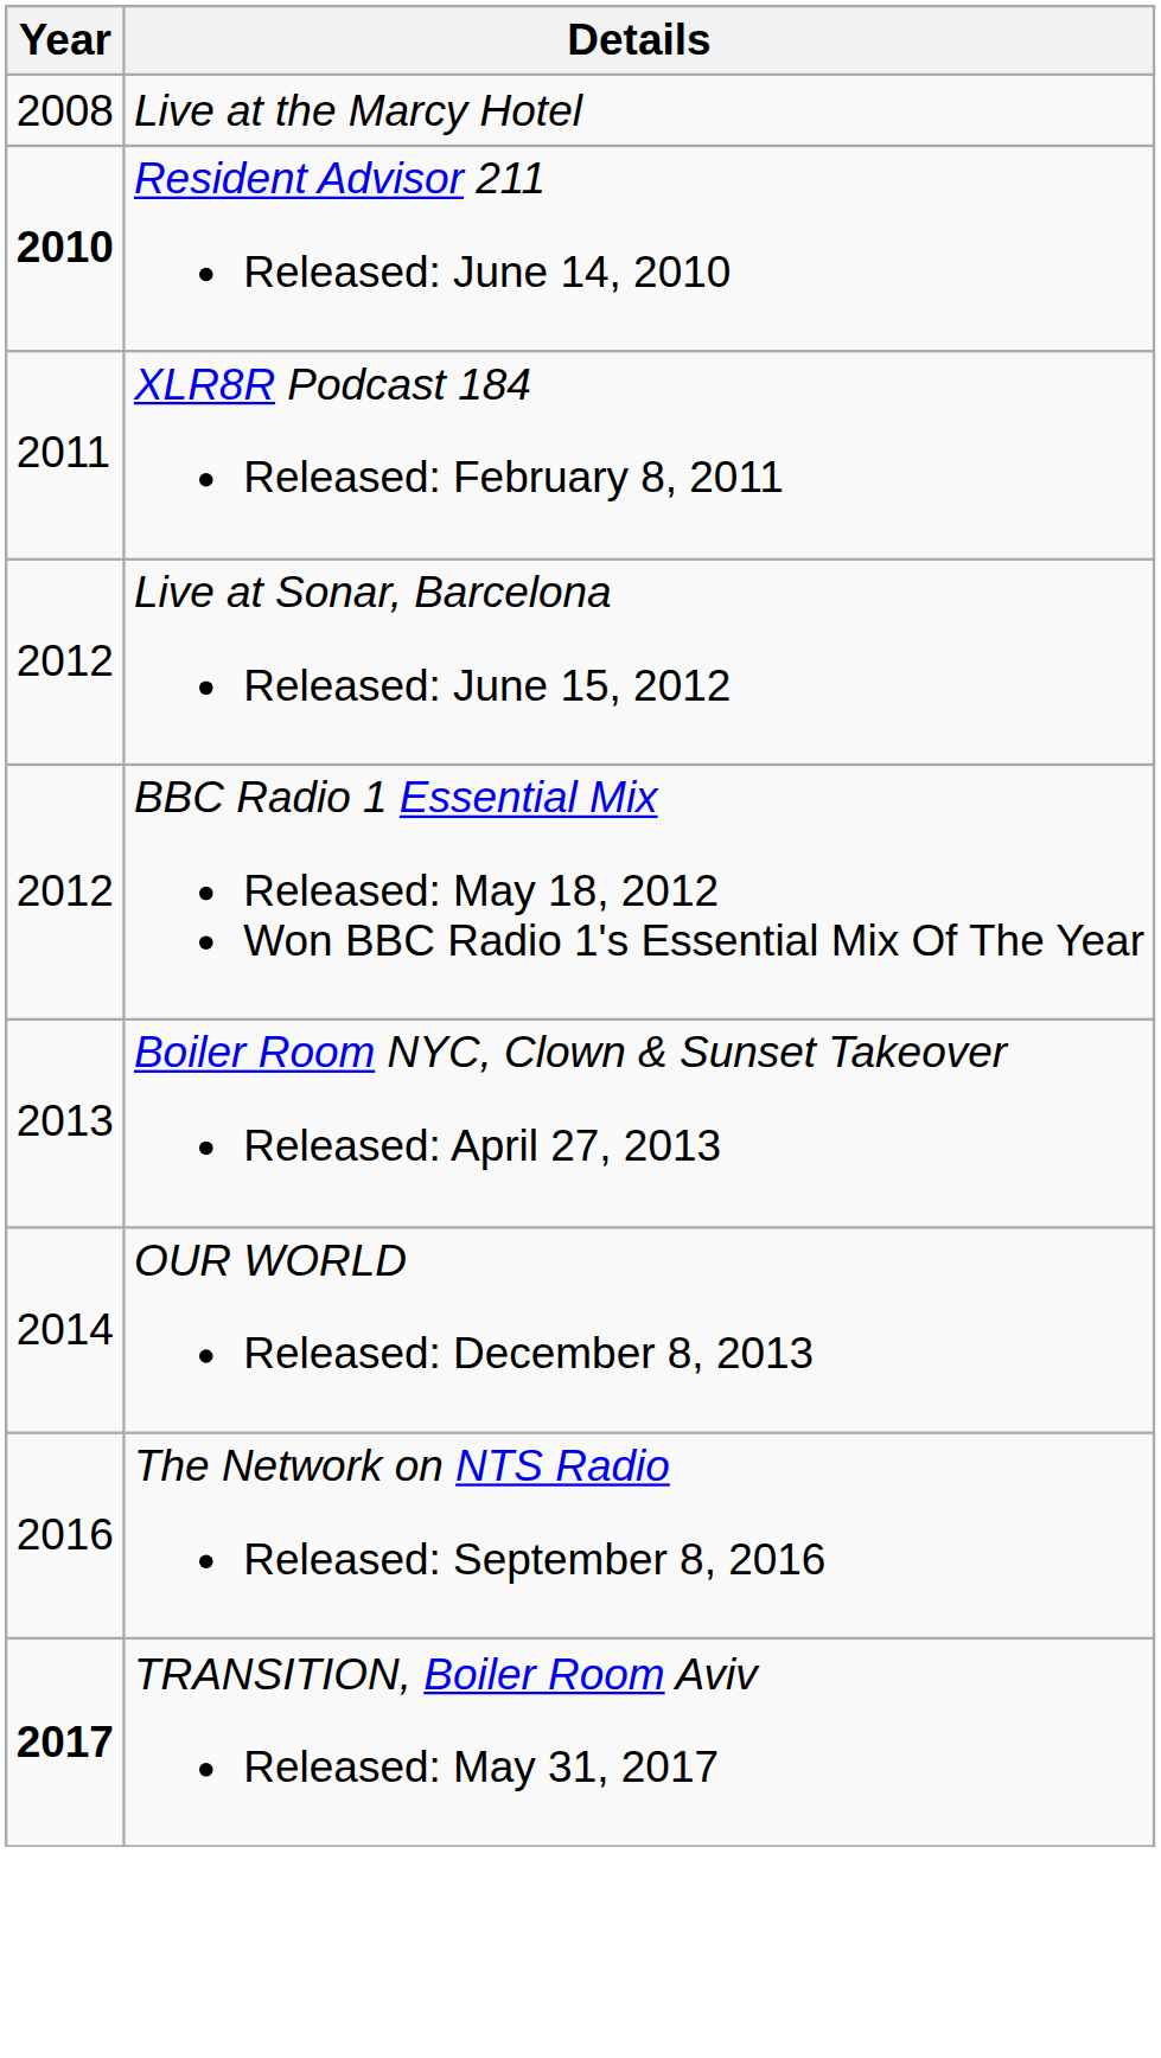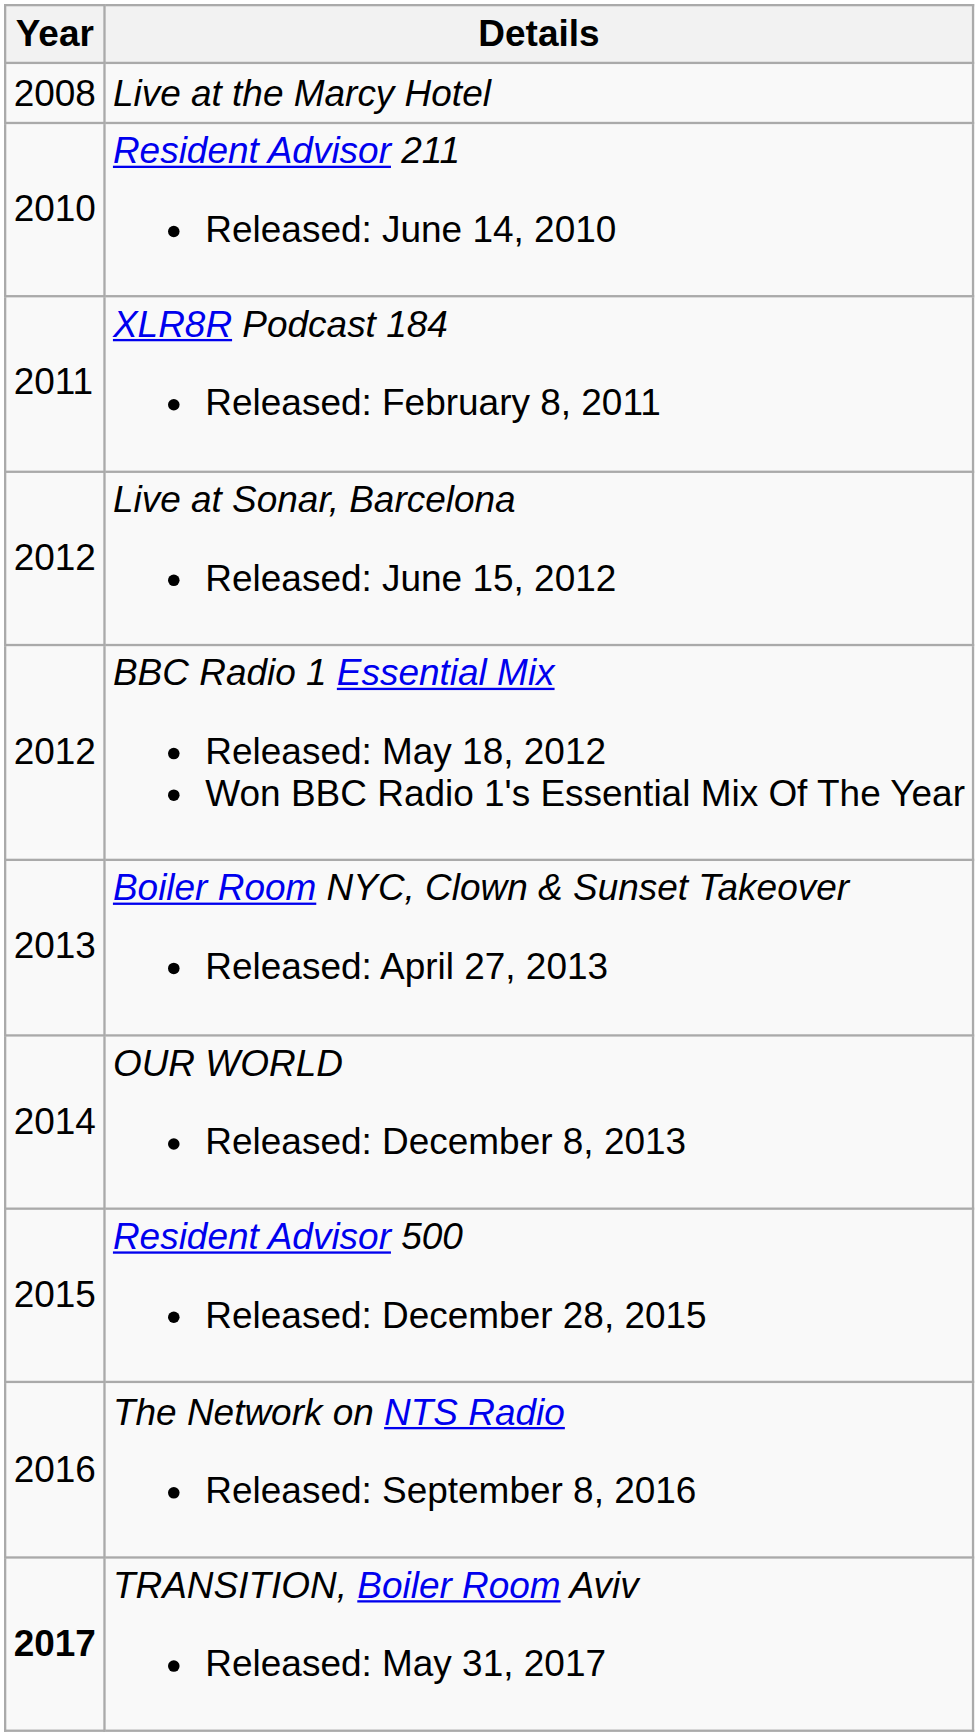 <table class="wikitable">
 <tr>
 <th>Year</th>
 <th>Details</th>
 </tr>
 <tr>
 <td>2008</td>
 <td><em>Live at the Marcy Hotel</em></td>
 </tr>
 <tr>
-<td><strong>2010</strong></td>
+<td>2010</td>
 <td><em><a href='#'>Resident Advisor</a> 211</em><br><ul><li>Released: June 14, 2010</li></ul></td>
 </tr>
 <tr>
 <td>2011</td>
 <td><em><a href='#'>XLR8R</a> Podcast 184</em><br><ul><li>Released: February 8, 2011</li></ul></td>
 </tr>
 <tr>
 <td>2012</td>
 <td><em>Live at Sonar, Barcelona</em><br><ul><li>Released: June 15, 2012</li></ul></td>
 </tr>
 <tr>
 <td>2012</td>
 <td><em>BBC Radio 1 <a href='#'>Essential Mix</a></em><br><ul><li>Released: May 18, 2012</li><li>Won BBC Radio 1's Essential Mix Of The Year</li></ul></td>
 </tr>
 <tr>
 <td>2013</td>
 <td><em><a href='#'>Boiler Room</a> NYC, Clown & Sunset Takeover</em><br><ul><li>Released: April 27, 2013</li></ul></td>
 </tr>
 <tr>
 <td>2014</td>
 <td><em>OUR WORLD</em><br><ul><li>Released: December 8, 2013</li></ul></td>
 </tr>
 <tr>
+<td>2015</td>
+<td><em><a href='#'>Resident Advisor</a> 500</em><br><ul><li>Released: December 28, 2015</li></ul></td>
+</tr>
+<tr>
 <td>2016</td>
 <td><em>The Network on <a href='#'>NTS Radio</a></em><br><ul><li>Released: September 8, 2016</li></ul></td>
 </tr>
 <tr>
 <td><strong>2017</strong></td>
 <td><em>TRANSITION, <a href='#'>Boiler Room</a> Aviv</em><br><ul><li>Released: May 31, 2017</li></ul></td>
 </tr>
 </table>
